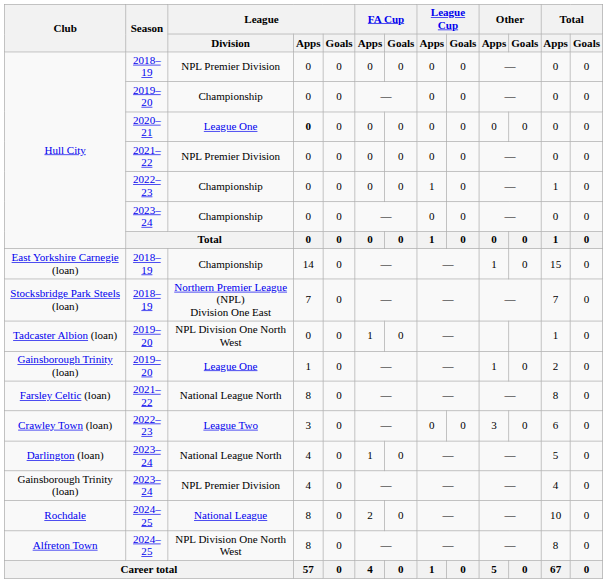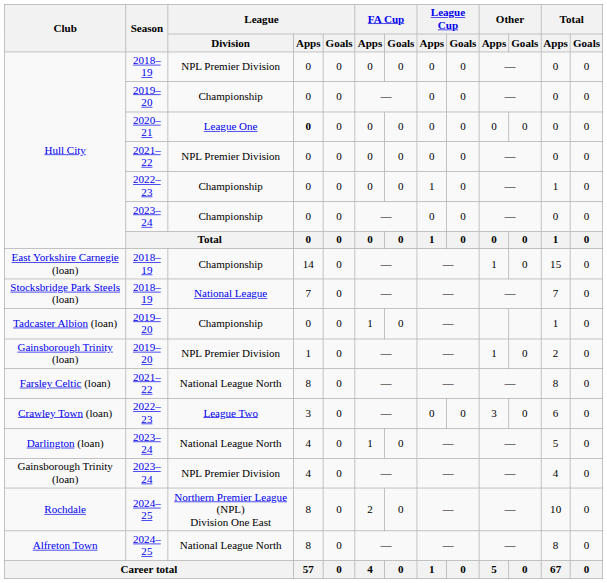 <table class="wikitable" style="text-align:center">
 <tr>
 <th rowspan="2">Club</th>
 <th rowspan="2">Season</th>
 <th colspan="3">League</th>
 <th colspan="2"><a href='#'>FA Cup</a></th>
 <th colspan="2"><a href='#'>League Cup</a></th>
 <th colspan="2">Other</th>
 <th colspan="2">Total</th>
 </tr>
 <tr>
 <th>Division</th>
 <th>Apps</th>
 <th>Goals</th>
 <th>Apps</th>
 <th>Goals</th>
 <th>Apps</th>
 <th>Goals</th>
 <th>Apps</th>
 <th>Goals</th>
 <th>Apps</th>
 <th>Goals</th>
 </tr>
 <tr>
 <td rowspan="7"><a href='#'>Hull City</a></td>
 <td><a href='#'>2018–19</a></td>
 <td>NPL Premier Division</td>
 <td>0</td>
 <td>0</td>
 <td>0</td>
 <td>0</td>
 <td>0</td>
 <td>0</td>
 <td colspan="2">—</td>
 <td>0</td>
 <td>0</td>
 </tr>
 <tr>
 <td><a href='#'>2019–20</a></td>
 <td>Championship</td>
 <td>0</td>
 <td>0</td>
 <td colspan="2">—</td>
 <td>0</td>
 <td>0</td>
 <td colspan="2">—</td>
 <td>0</td>
 <td>0</td>
 </tr>
 <tr>
 <td><a href='#'>2020–21</a></td>
 <td><a href='#'>League One</a></td>
 <td><strong>0</strong></td>
 <td>0</td>
 <td>0</td>
 <td>0</td>
 <td>0</td>
 <td>0</td>
 <td>0</td>
 <td>0</td>
 <td>0</td>
 <td>0</td>
 </tr>
 <tr>
 <td><a href='#'>2021–22</a></td>
 <td>NPL Premier Division</td>
 <td>0</td>
 <td>0</td>
 <td>0</td>
 <td>0</td>
 <td>0</td>
 <td>0</td>
 <td colspan="2">—</td>
 <td>0</td>
 <td>0</td>
 </tr>
 <tr>
 <td><a href='#'>2022–23</a></td>
 <td>Championship</td>
 <td>0</td>
 <td>0</td>
 <td>0</td>
 <td>0</td>
 <td>1</td>
 <td>0</td>
 <td colspan="2">—</td>
 <td>1</td>
 <td>0</td>
 </tr>
 <tr>
 <td><a href='#'>2023–24</a></td>
 <td>Championship</td>
 <td>0</td>
 <td>0</td>
 <td colspan="2">—</td>
 <td>0</td>
 <td>0</td>
 <td colspan="2">—</td>
 <td>0</td>
 <td>0</td>
 </tr>
 <tr>
 <th colspan="2">Total</th>
 <th>0</th>
 <th>0</th>
 <th>0</th>
 <th>0</th>
 <th>1</th>
 <th>0</th>
 <th>0</th>
 <th>0</th>
 <th>1</th>
 <th>0</th>
 </tr>
 <tr>
 <td><a href='#'>East Yorkshire Carnegie</a> (loan)</td>
 <td><a href='#'>2018–19</a></td>
 <td>Championship</td>
 <td>14</td>
 <td>0</td>
 <td colspan="2">—</td>
 <td colspan="2">—</td>
 <td>1</td>
 <td>0</td>
 <td>15</td>
 <td>0</td>
 </tr>
 <tr>
 <td><a href='#'>Stocksbridge Park Steels</a> (loan)</td>
 <td><a href='#'>2018–19</a></td>
-<td><a href='#'>Northern Premier League</a> (NPL)<br>Division One East</td>
+<td><a href='#'>National League</a></td>
 <td>7</td>
 <td>0</td>
 <td colspan="2">—</td>
 <td colspan="2">—</td>
 <td colspan="2">—</td>
 <td>7</td>
 <td>0</td>
 </tr>
 <tr>
 <td><a href='#'>Tadcaster Albion</a> (loan)</td>
 <td><a href='#'>2019–20</a></td>
-<td>NPL Division One North West</td>
+<td>Championship</td>
 <td>0</td>
 <td>0</td>
 <td>1</td>
 <td>0</td>
 <td colspan="2">—</td>
 <td></td>
 <td></td>
 <td>1</td>
 <td>0</td>
 </tr>
 <tr>
 <td><a href='#'>Gainsborough Trinity</a> (loan)</td>
 <td><a href='#'>2019–20</a></td>
-<td><a href='#'>League One</a></td>
+<td>NPL Premier Division</td>
 <td>1</td>
 <td>0</td>
 <td colspan="2">—</td>
 <td colspan="2">—</td>
 <td>1</td>
 <td>0</td>
 <td>2</td>
 <td>0</td>
 </tr>
 <tr>
 <td><a href='#'>Farsley Celtic</a> (loan)</td>
 <td><a href='#'>2021–22</a></td>
 <td>National League North</td>
 <td>8</td>
 <td>0</td>
 <td colspan="2">—</td>
 <td colspan="2">—</td>
 <td colspan="2">—</td>
 <td>8</td>
 <td>0</td>
 </tr>
 <tr>
 <td><a href='#'>Crawley Town</a> (loan)</td>
 <td><a href='#'>2022–23</a></td>
 <td><a href='#'>League Two</a></td>
 <td>3</td>
 <td>0</td>
 <td colspan="2">—</td>
 <td>0</td>
 <td>0</td>
 <td>3</td>
 <td>0</td>
 <td>6</td>
 <td>0</td>
 </tr>
 <tr>
 <td><a href='#'>Darlington</a> (loan)</td>
 <td><a href='#'>2023–24</a></td>
 <td>National League North</td>
 <td>4</td>
 <td>0</td>
 <td>1</td>
 <td>0</td>
 <td colspan="2">—</td>
 <td colspan="2">—</td>
 <td>5</td>
 <td>0</td>
 </tr>
 <tr>
 <td>Gainsborough Trinity (loan)</td>
 <td><a href='#'>2023–24</a></td>
 <td>NPL Premier Division</td>
 <td>4</td>
 <td>0</td>
 <td colspan="2">—</td>
 <td colspan="2">—</td>
 <td colspan="2">—</td>
 <td>4</td>
 <td>0</td>
 </tr>
 <tr>
 <td><a href='#'>Rochdale</a></td>
 <td><a href='#'>2024–25</a></td>
-<td><a href='#'>National League</a></td>
+<td><a href='#'>Northern Premier League</a> (NPL)<br>Division One East</td>
 <td>8</td>
 <td>0</td>
 <td>2</td>
 <td>0</td>
 <td colspan="2">—</td>
 <td colspan="2">—</td>
 <td>10</td>
 <td>0</td>
 </tr>
 <tr>
 <td><a href='#'>Alfreton Town</a></td>
 <td><a href='#'>2024–25</a></td>
-<td>NPL Division One North West</td>
+<td>National League North</td>
 <td>8</td>
 <td>0</td>
 <td colspan="2">—</td>
 <td colspan="2">—</td>
 <td colspan="2">—</td>
 <td>8</td>
 <td>0</td>
 </tr>
 <tr>
 <th colspan="3">Career total</th>
 <th>57</th>
 <th>0</th>
 <th>4</th>
 <th>0</th>
 <th>1</th>
 <th>0</th>
 <th>5</th>
 <th>0</th>
 <th>67</th>
 <th>0</th>
 </tr>
 </table>
